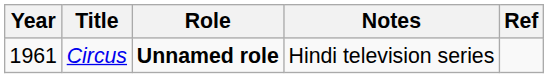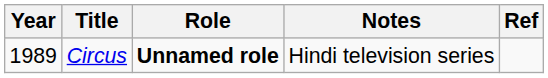 <table class="wikitable">
 <tr>
 <th>Year</th>
 <th>Title</th>
 <th>Role</th>
 <th>Notes</th>
 <th>Ref</th>
 </tr>
 <tr>
-<td>1961</td>
+<td>1989</td>
 <td><em><a href='#'>Circus</a></em></td>
 <td><strong>Unnamed role</strong></td>
 <td>Hindi television series</td>
 <td></td>
 </tr>
 </table>
